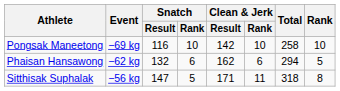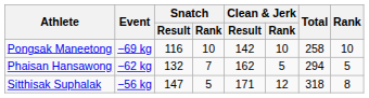 <table class="wikitable" style="font-size:90%">
 <tr>
 <th rowspan="2">Athlete</th>
 <th rowspan="2">Event</th>
 <th colspan="2">Snatch</th>
 <th colspan="2">Clean & Jerk</th>
 <th rowspan="2">Total</th>
 <th rowspan="2">Rank</th>
 </tr>
 <tr style="font-size:95%">
 <th>Result</th>
 <th>Rank</th>
 <th>Result</th>
 <th>Rank</th>
 </tr>
 <tr align=center>
 <td align=left><a href='#'>Pongsak Maneetong</a></td>
 <td align=left><a href='#'>−69 kg</a></td>
 <td>116</td>
 <td>10</td>
 <td>142</td>
 <td>10</td>
 <td>258</td>
 <td>10</td>
 </tr>
 <tr align=center>
 <td align=left><a href='#'>Phaisan Hansawong</a></td>
 <td align=left><a href='#'>−62 kg</a></td>
 <td>132</td>
-<td>6</td>
+<td>7</td>
 <td>162</td>
-<td>6</td>
+<td>5</td>
 <td>294</td>
 <td>5</td>
 </tr>
 <tr align=center>
 <td align=left><a href='#'>Sitthisak Suphalak</a></td>
 <td align=left><a href='#'>−56 kg</a></td>
 <td>147</td>
 <td>5</td>
 <td>171</td>
-<td>11</td>
+<td>12</td>
 <td>318</td>
 <td>8</td>
 </tr>
 </table>
